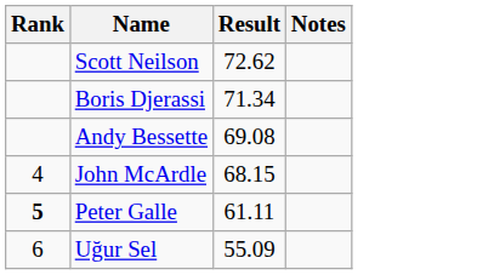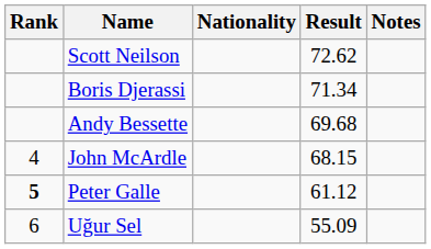 <table class="wikitable sortable" style="text-align:center;font-size:95%">
 <tr>
 <th>Rank</th>
 <th>Name</th>
+<th>Nationality</th>
 <th>Result</th>
 <th>Notes</th>
 </tr>
 <tr>
 <td></td>
 <td align=left><a href='#'>Scott Neilson</a></td>
+<td align=left></td>
 <td>72.62</td>
 <td></td>
 </tr>
 <tr>
 <td></td>
 <td align=left><a href='#'>Boris Djerassi</a></td>
+<td align=left></td>
 <td>71.34</td>
 <td></td>
 </tr>
 <tr>
 <td></td>
 <td align=left><a href='#'>Andy Bessette</a></td>
-<td>69.08</td>
+<td align=left></td>
+<td>69.68</td>
 <td></td>
 </tr>
 <tr>
 <td>4</td>
 <td align=left><a href='#'>John McArdle</a></td>
+<td align=left></td>
 <td>68.15</td>
 <td></td>
 </tr>
 <tr>
 <td><strong>5</strong></td>
 <td align=left><a href='#'>Peter Galle</a></td>
-<td>61.11</td>
+<td align=left></td>
+<td>61.12</td>
 <td></td>
 </tr>
 <tr>
 <td>6</td>
 <td align=left><a href='#'>Uğur Sel</a></td>
+<td align=left></td>
 <td>55.09</td>
 <td></td>
 </tr>
 </table>
